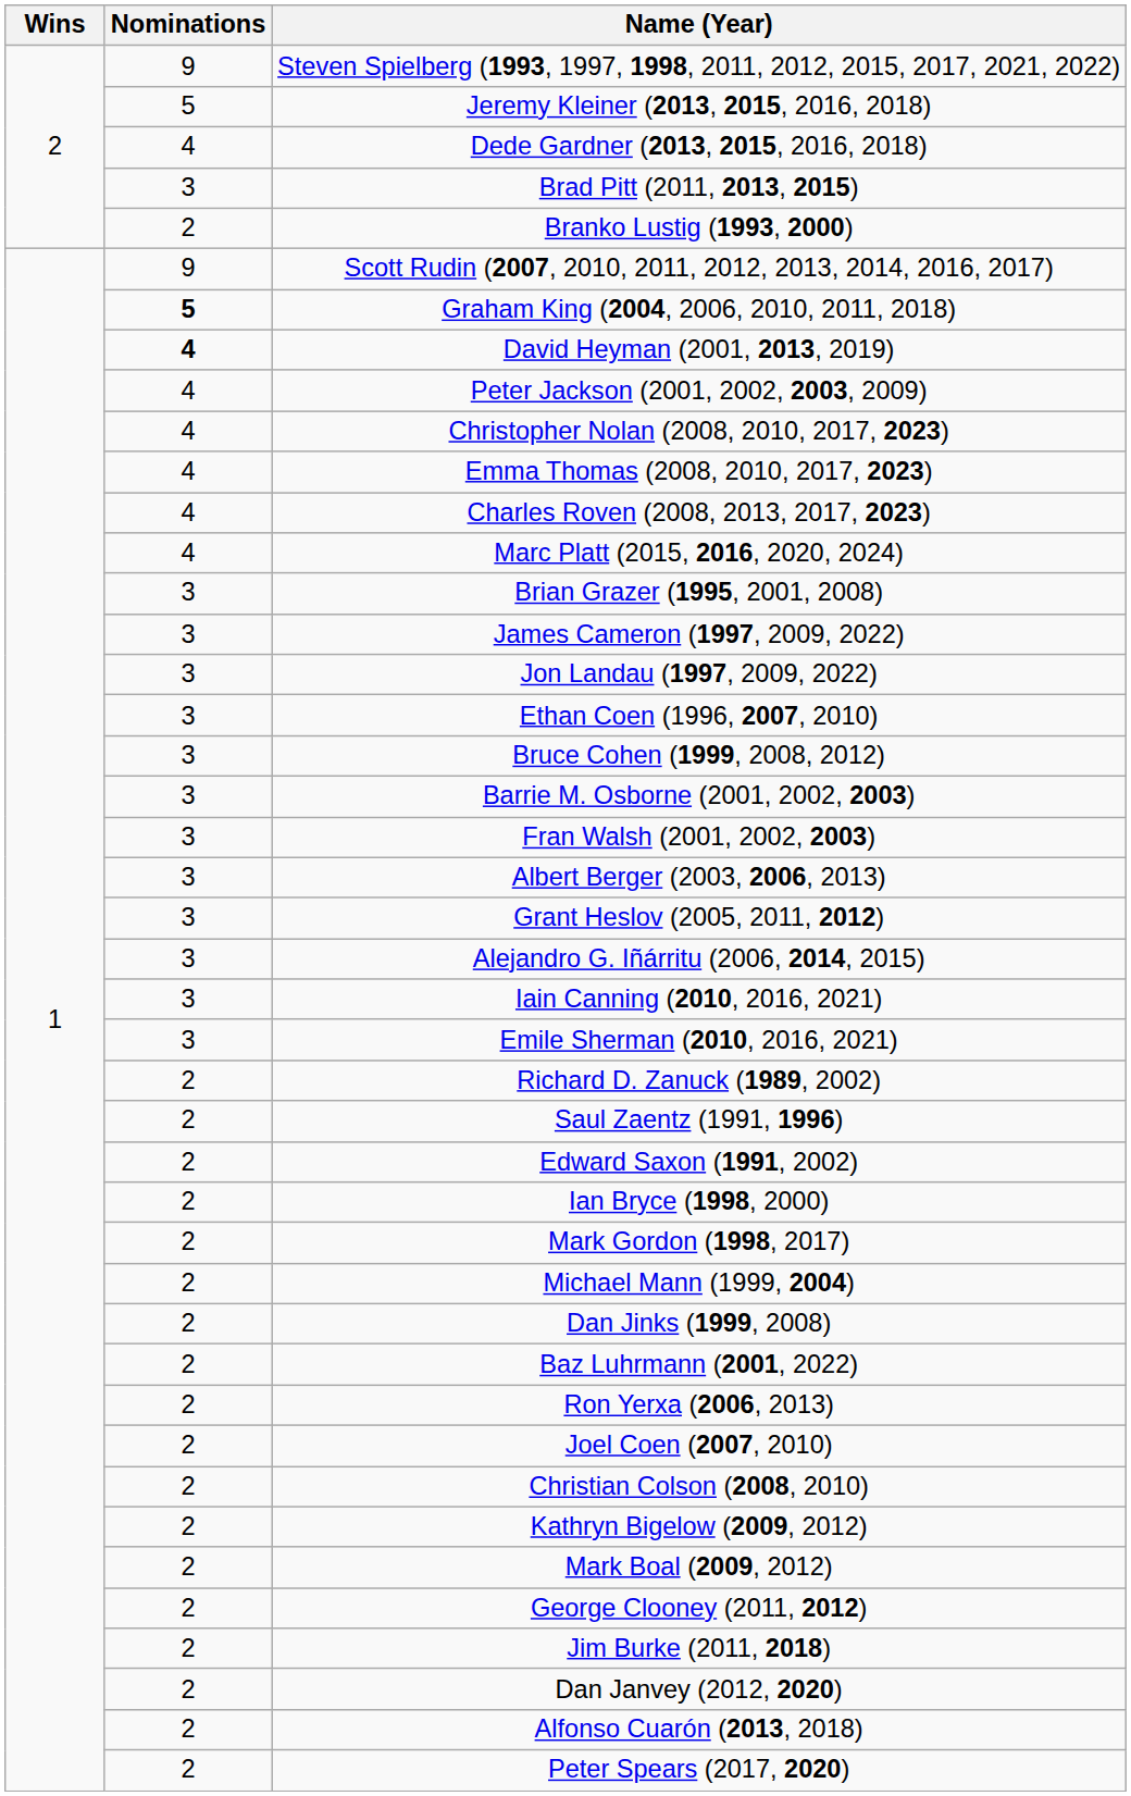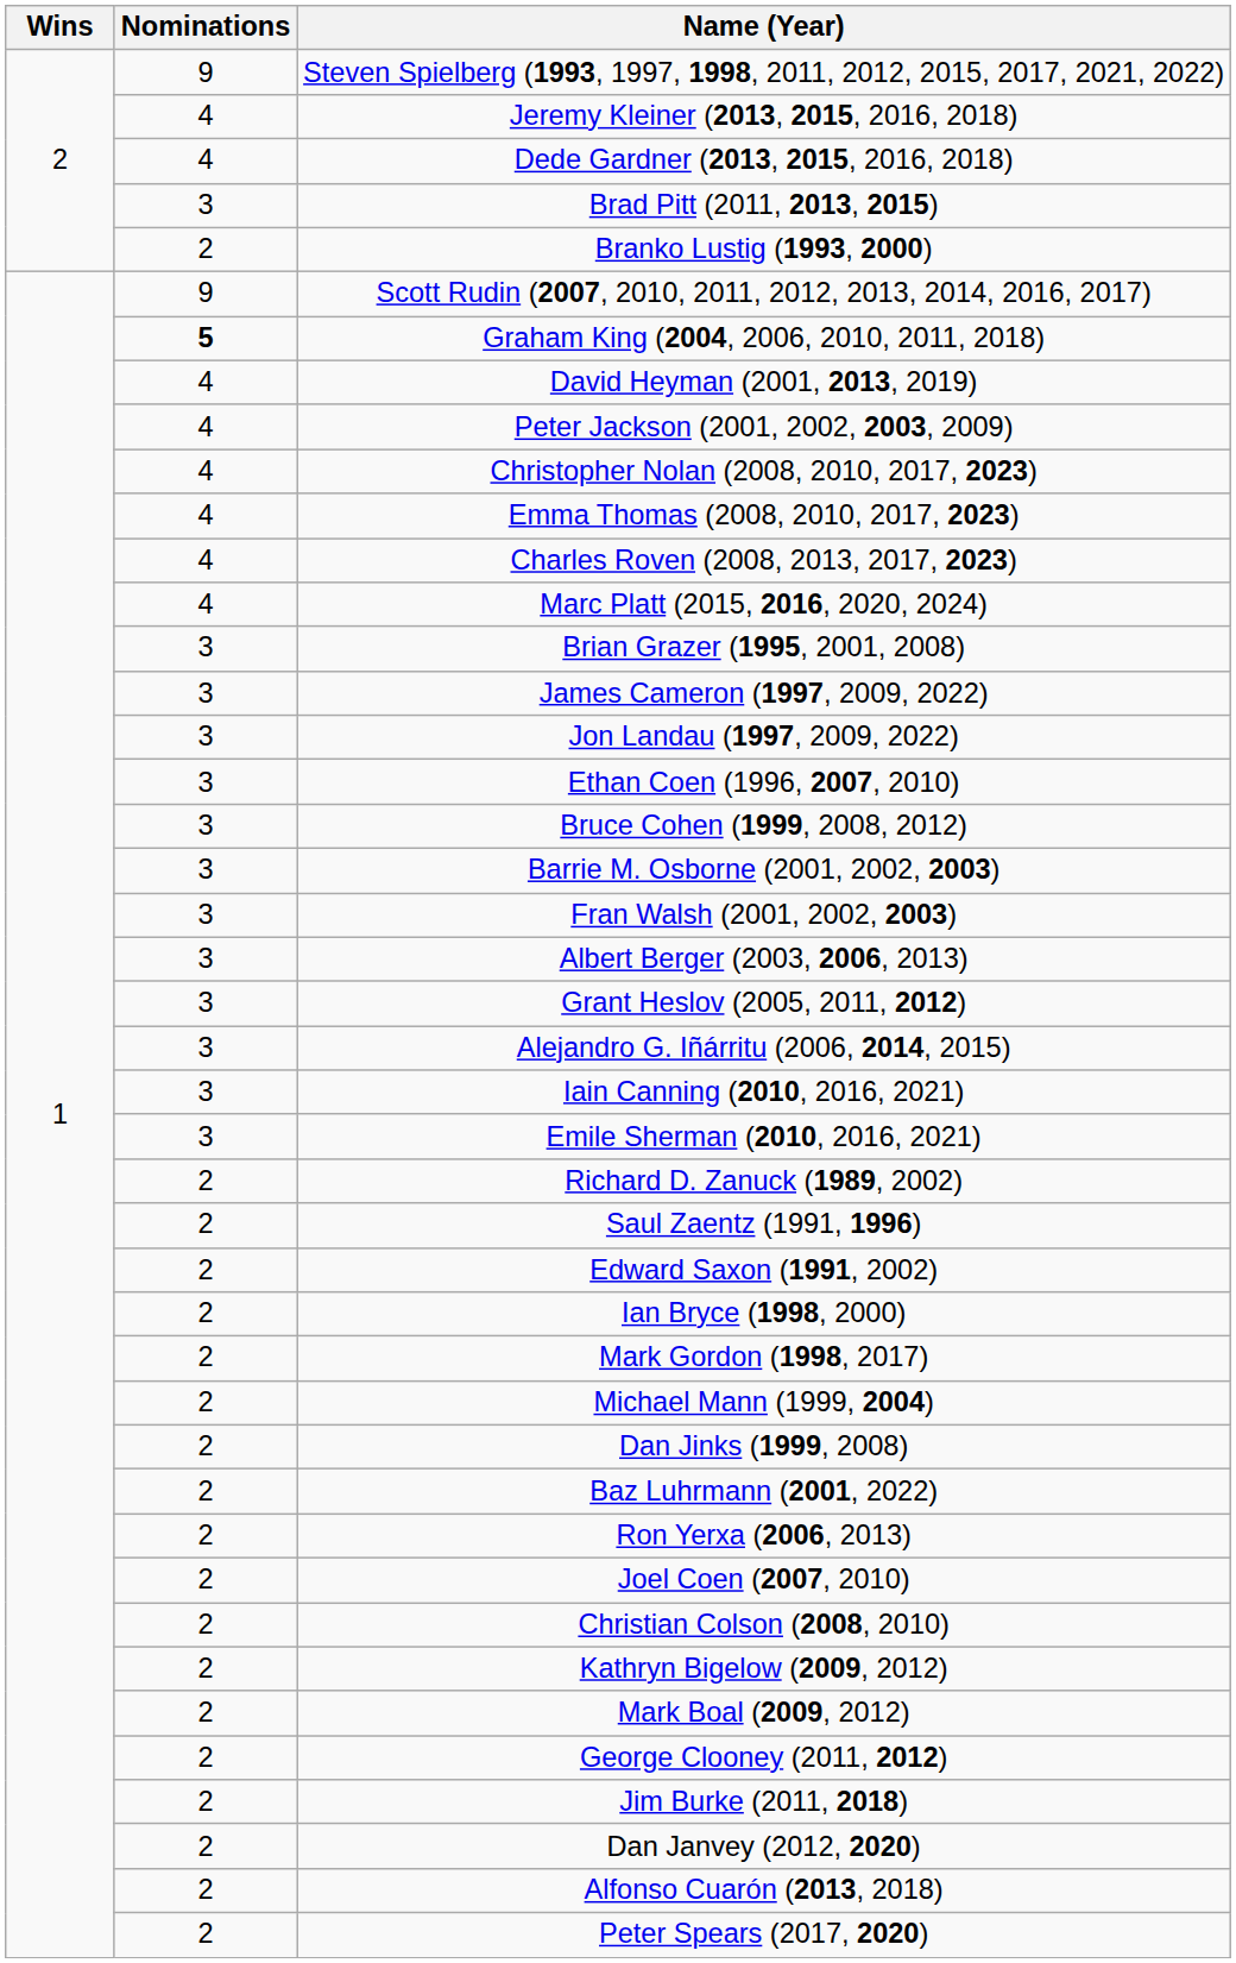 <table class="wikitable sortable" rowspan="2" style="text-align:center;" background: #f6e39c;>
 <tr>
 <th scope="col" style="width:55px;">Wins</th>
 <th scope="col" style="text-align:center;">Nominations</th>
 <th scope="col" style="text-align:center;">Name (Year)</th>
 </tr>
 <tr>
 <td rowspan=5 style="text-align:center">2</td>
 <td>9</td>
 <td><a href='#'>Steven Spielberg</a> (<strong>1993</strong>, 1997, <strong>1998</strong>, 2011, 2012, 2015, 2017, 2021, 2022)</td>
 </tr>
 <tr>
-<td>5</td>
+<td>4</td>
 <td><a href='#'>Jeremy Kleiner</a> (<strong>2013</strong>, <strong>2015</strong>, 2016, 2018)</td>
 </tr>
 <tr>
 <td>4</td>
 <td><a href='#'>Dede Gardner</a> (<strong>2013</strong>, <strong>2015</strong>, 2016, 2018)</td>
 </tr>
 <tr>
 <td>3</td>
 <td><a href='#'>Brad Pitt</a> (2011, <strong>2013</strong>, <strong>2015</strong>)</td>
 </tr>
 <tr>
 <td>2</td>
 <td><a href='#'>Branko Lustig</a> (<strong>1993</strong>, <strong>2000</strong>)</td>
 </tr>
 <tr>
 <td rowspan=38 style="text-align:center">1</td>
 <td>9</td>
 <td><a href='#'>Scott Rudin</a> (<strong>2007</strong>, 2010, 2011, 2012, 2013, 2014, 2016, 2017)</td>
 </tr>
 <tr>
 <td><strong>5</strong></td>
 <td><a href='#'>Graham King</a> (<strong>2004</strong>, 2006, 2010, 2011, 2018)</td>
 </tr>
 <tr>
-<td><strong>4</strong></td>
+<td>4</td>
 <td><a href='#'>David Heyman</a> (2001, <strong>2013</strong>, 2019)</td>
 </tr>
 <tr>
 <td>4</td>
 <td><a href='#'>Peter Jackson</a> (2001, 2002, <strong>2003</strong>, 2009)</td>
 </tr>
 <tr>
 <td>4</td>
 <td><a href='#'>Christopher Nolan</a> (2008, 2010, 2017, <strong>2023</strong>)</td>
 </tr>
 <tr>
 <td>4</td>
 <td><a href='#'>Emma Thomas</a> (2008, 2010, 2017, <strong>2023</strong>)</td>
 </tr>
 <tr>
 <td>4</td>
 <td><a href='#'>Charles Roven</a> (2008, 2013, 2017, <strong>2023</strong>)</td>
 </tr>
 <tr>
 <td>4</td>
 <td><a href='#'>Marc Platt</a> (2015, <strong>2016</strong>, 2020, 2024)</td>
 </tr>
 <tr>
 <td>3</td>
 <td><a href='#'>Brian Grazer</a> (<strong>1995</strong>, 2001, 2008)</td>
 </tr>
 <tr>
 <td>3</td>
 <td><a href='#'>James Cameron</a> (<strong>1997</strong>, 2009, 2022)</td>
 </tr>
 <tr>
 <td>3</td>
 <td><a href='#'>Jon Landau</a> (<strong>1997</strong>, 2009, 2022)</td>
 </tr>
 <tr>
 <td>3</td>
 <td><a href='#'>Ethan Coen</a> (1996, <strong>2007</strong>, 2010)</td>
 </tr>
 <tr>
 <td>3</td>
 <td><a href='#'>Bruce Cohen</a> (<strong>1999</strong>, 2008, 2012)</td>
 </tr>
 <tr>
 <td>3</td>
 <td><a href='#'>Barrie M. Osborne</a> (2001, 2002, <strong>2003</strong>)</td>
 </tr>
 <tr>
 <td>3</td>
 <td><a href='#'>Fran Walsh</a> (2001, 2002, <strong>2003</strong>)</td>
 </tr>
 <tr>
 <td>3</td>
 <td><a href='#'>Albert Berger</a> (2003, <strong>2006</strong>, 2013)</td>
 </tr>
 <tr>
 <td>3</td>
 <td><a href='#'>Grant Heslov</a> (2005, 2011, <strong>2012</strong>)</td>
 </tr>
 <tr>
 <td>3</td>
 <td><a href='#'>Alejandro G. Iñárritu</a> (2006, <strong>2014</strong>, 2015)</td>
 </tr>
 <tr>
 <td>3</td>
 <td><a href='#'>Iain Canning</a> (<strong>2010</strong>, 2016, 2021)</td>
 </tr>
 <tr>
 <td>3</td>
 <td><a href='#'>Emile Sherman</a> (<strong>2010</strong>, 2016, 2021)</td>
 </tr>
 <tr>
 <td>2</td>
 <td><a href='#'>Richard D. Zanuck</a> (<strong>1989</strong>, 2002)</td>
 </tr>
 <tr>
 <td>2</td>
 <td><a href='#'>Saul Zaentz</a> (1991, <strong>1996</strong>)</td>
 </tr>
 <tr>
 <td>2</td>
 <td><a href='#'>Edward Saxon</a> (<strong>1991</strong>, 2002)</td>
 </tr>
 <tr>
 <td>2</td>
 <td><a href='#'>Ian Bryce</a> (<strong>1998</strong>, 2000)</td>
 </tr>
 <tr>
 <td>2</td>
 <td><a href='#'>Mark Gordon</a> (<strong>1998</strong>, 2017)</td>
 </tr>
 <tr>
 <td>2</td>
 <td><a href='#'>Michael Mann</a> (1999, <strong>2004</strong>)</td>
 </tr>
 <tr>
 <td>2</td>
 <td><a href='#'>Dan Jinks</a> (<strong>1999</strong>, 2008)</td>
 </tr>
 <tr>
 <td>2</td>
 <td><a href='#'>Baz Luhrmann</a> (<strong>2001</strong>, 2022)</td>
 </tr>
 <tr>
 <td>2</td>
 <td><a href='#'>Ron Yerxa</a> (<strong>2006</strong>, 2013)</td>
 </tr>
 <tr>
 <td>2</td>
 <td><a href='#'>Joel Coen</a> (<strong>2007</strong>, 2010)</td>
 </tr>
 <tr>
 <td>2</td>
 <td><a href='#'>Christian Colson</a> (<strong>2008</strong>, 2010)</td>
 </tr>
 <tr>
 <td>2</td>
 <td><a href='#'>Kathryn Bigelow</a> (<strong>2009</strong>, 2012)</td>
 </tr>
 <tr>
 <td>2</td>
 <td><a href='#'>Mark Boal</a> (<strong>2009</strong>, 2012)</td>
 </tr>
 <tr>
 <td>2</td>
 <td><a href='#'>George Clooney</a> (2011, <strong>2012</strong>)</td>
 </tr>
 <tr>
 <td>2</td>
 <td><a href='#'>Jim Burke</a> (2011, <strong>2018</strong>)</td>
 </tr>
 <tr>
 <td>2</td>
 <td>Dan Janvey (2012, <strong>2020</strong>)</td>
 </tr>
 <tr>
 <td>2</td>
 <td><a href='#'>Alfonso Cuarón</a> (<strong>2013</strong>, 2018)</td>
 </tr>
 <tr>
 <td>2</td>
 <td><a href='#'>Peter Spears</a> (2017, <strong>2020</strong>)</td>
 </tr>
 </table>
